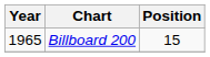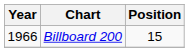 <table class="wikitable">
 <tr>
 <th align="left">Year</th>
 <th align="left">Chart</th>
 <th align="left">Position</th>
 </tr>
 <tr>
-<td align="left">1965</td>
+<td align="left">1966</td>
 <td align="center"><em><a href='#'>Billboard 200</a></em></td>
 <td align="center">15</td>
 </tr>
 <tr>
 </tr>
 </table>
